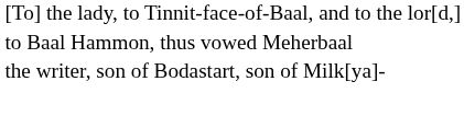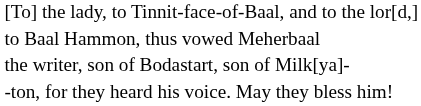 <table>
 <tr>
 <td></td>
 <td>[To] the lady, to Tinnit-face-of-Baal, and to the lor[d,]</td>
 </tr>
 <tr>
 <td></td>
 <td>to Baal Hammon, thus vowed Meherbaal</td>
 </tr>
 <tr>
 <td></td>
 <td>the writer, son of Bodastart, son of Milk[ya]-</td>
 </tr>
+<tr>
+<td></td>
+<td>-ton, for they heard his voice. May they bless him!</td>
+</tr>
 </table>
